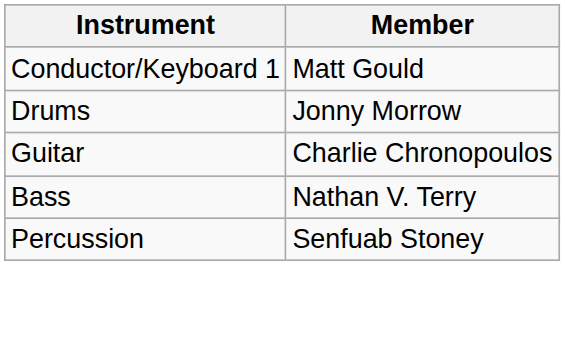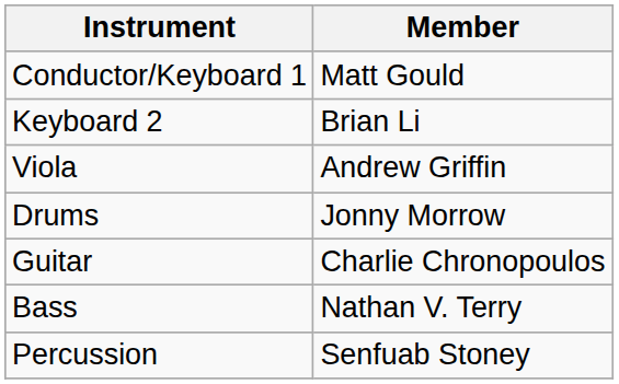 <table class="wikitable">
 <tr>
 <th>Instrument</th>
 <th>Member</th>
 </tr>
 <tr>
 <td>Conductor/Keyboard 1</td>
 <td>Matt Gould</td>
+</tr>
+<tr>
+<td>Keyboard 2</td>
+<td>Brian Li</td>
+</tr>
+<tr>
+<td>Viola</td>
+<td>Andrew Griffin</td>
 </tr>
 <tr>
 <td>Drums</td>
 <td>Jonny Morrow</td>
 </tr>
 <tr>
 <td>Guitar</td>
 <td>Charlie Chronopoulos</td>
 </tr>
 <tr>
 <td>Bass</td>
 <td>Nathan V. Terry</td>
 </tr>
 <tr>
 <td>Percussion</td>
 <td>Senfuab Stoney</td>
 </tr>
 </table>
